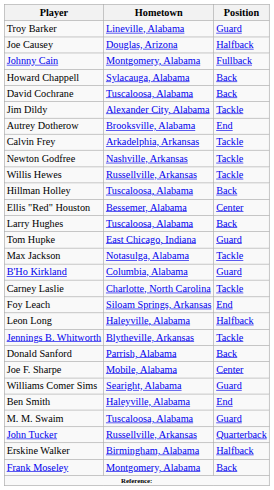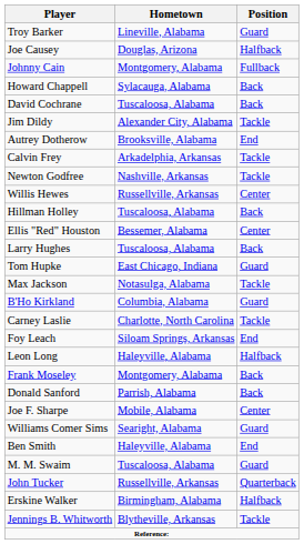 <table class="wikitable" border="1">
 <tr ;>
 <th>Player</th>
 <th>Hometown</th>
 <th>Position</th>
 </tr>
 <tr>
 <td>Troy Barker</td>
 <td><a href='#'>Lineville, Alabama</a></td>
 <td><a href='#'>Guard</a></td>
 </tr>
 <tr>
 <td>Joe Causey</td>
 <td><a href='#'>Douglas, Arizona</a></td>
 <td><a href='#'>Halfback</a></td>
 </tr>
 <tr>
 <td><a href='#'>Johnny Cain</a></td>
 <td><a href='#'>Montgomery, Alabama</a></td>
 <td><a href='#'>Fullback</a></td>
 </tr>
 <tr>
 <td>Howard Chappell</td>
 <td><a href='#'>Sylacauga, Alabama</a></td>
 <td><a href='#'>Back</a></td>
 </tr>
 <tr>
 <td>David Cochrane</td>
 <td><a href='#'>Tuscaloosa, Alabama</a></td>
 <td><a href='#'>Back</a></td>
 </tr>
 <tr>
 <td>Jim Dildy</td>
 <td><a href='#'>Alexander City, Alabama</a></td>
 <td><a href='#'>Tackle</a></td>
 </tr>
 <tr>
 <td>Autrey Dotherow</td>
 <td><a href='#'>Brooksville, Alabama</a></td>
 <td><a href='#'>End</a></td>
 </tr>
 <tr>
 <td>Calvin Frey</td>
 <td><a href='#'>Arkadelphia, Arkansas</a></td>
 <td><a href='#'>Tackle</a></td>
 </tr>
 <tr>
 <td>Newton Godfree</td>
 <td><a href='#'>Nashville, Arkansas</a></td>
 <td><a href='#'>Tackle</a></td>
 </tr>
 <tr>
 <td>Willis Hewes</td>
 <td><a href='#'>Russellville, Arkansas</a></td>
-<td><a href='#'>Tackle</a></td>
+<td><a href='#'>Center</a></td>
 </tr>
 <tr>
 <td>Hillman Holley</td>
 <td><a href='#'>Tuscaloosa, Alabama</a></td>
 <td><a href='#'>Back</a></td>
 </tr>
 <tr>
 <td>Ellis "Red" Houston</td>
 <td><a href='#'>Bessemer, Alabama</a></td>
 <td><a href='#'>Center</a></td>
 </tr>
 <tr>
 <td>Larry Hughes</td>
 <td><a href='#'>Tuscaloosa, Alabama</a></td>
 <td><a href='#'>Back</a></td>
 </tr>
 <tr>
 <td>Tom Hupke</td>
 <td><a href='#'>East Chicago, Indiana</a></td>
 <td><a href='#'>Guard</a></td>
 </tr>
 <tr>
 <td>Max Jackson</td>
 <td><a href='#'>Notasulga, Alabama</a></td>
 <td><a href='#'>Tackle</a></td>
 </tr>
 <tr>
 <td><a href='#'>B'Ho Kirkland</a></td>
 <td><a href='#'>Columbia, Alabama</a></td>
 <td><a href='#'>Guard</a></td>
 </tr>
 <tr>
 <td>Carney Laslie</td>
 <td><a href='#'>Charlotte, North Carolina</a></td>
 <td><a href='#'>Tackle</a></td>
 </tr>
 <tr>
 <td>Foy Leach</td>
 <td><a href='#'>Siloam Springs, Arkansas</a></td>
 <td><a href='#'>End</a></td>
 </tr>
 <tr>
 <td>Leon Long</td>
 <td><a href='#'>Haleyville, Alabama</a></td>
 <td><a href='#'>Halfback</a></td>
 </tr>
 <tr>
-<td><a href='#'>Jennings B. Whitworth</a></td>
-<td><a href='#'>Blytheville, Arkansas</a></td>
-<td><a href='#'>Tackle</a></td>
+<td><a href='#'>Frank Moseley</a></td>
+<td><a href='#'>Montgomery, Alabama</a></td>
+<td><a href='#'>Back</a></td>
 </tr>
 <tr>
 <td>Donald Sanford</td>
 <td><a href='#'>Parrish, Alabama</a></td>
 <td><a href='#'>Back</a></td>
 </tr>
 <tr>
 <td>Joe F. Sharpe</td>
 <td><a href='#'>Mobile, Alabama</a></td>
 <td><a href='#'>Center</a></td>
 </tr>
 <tr>
 <td>Williams Comer Sims</td>
 <td><a href='#'>Searight, Alabama</a></td>
 <td><a href='#'>Guard</a></td>
 </tr>
 <tr>
 <td>Ben Smith</td>
 <td><a href='#'>Haleyville, Alabama</a></td>
 <td><a href='#'>End</a></td>
 </tr>
 <tr>
 <td>M. M. Swaim</td>
 <td><a href='#'>Tuscaloosa, Alabama</a></td>
 <td><a href='#'>Guard</a></td>
 </tr>
 <tr>
 <td><a href='#'>John Tucker</a></td>
 <td><a href='#'>Russellville, Arkansas</a></td>
 <td><a href='#'>Quarterback</a></td>
 </tr>
 <tr>
 <td>Erskine Walker</td>
 <td><a href='#'>Birmingham, Alabama</a></td>
 <td><a href='#'>Halfback</a></td>
 </tr>
 <tr>
-<td><a href='#'>Frank Moseley</a></td>
-<td><a href='#'>Montgomery, Alabama</a></td>
-<td><a href='#'>Back</a></td>
+<td><a href='#'>Jennings B. Whitworth</a></td>
+<td><a href='#'>Blytheville, Arkansas</a></td>
+<td><a href='#'>Tackle</a></td>
 </tr>
 <tr>
 <td colspan="3" style="font-size: 8pt" align="center"><strong>Reference:</strong></td>
 </tr>
 </table>
